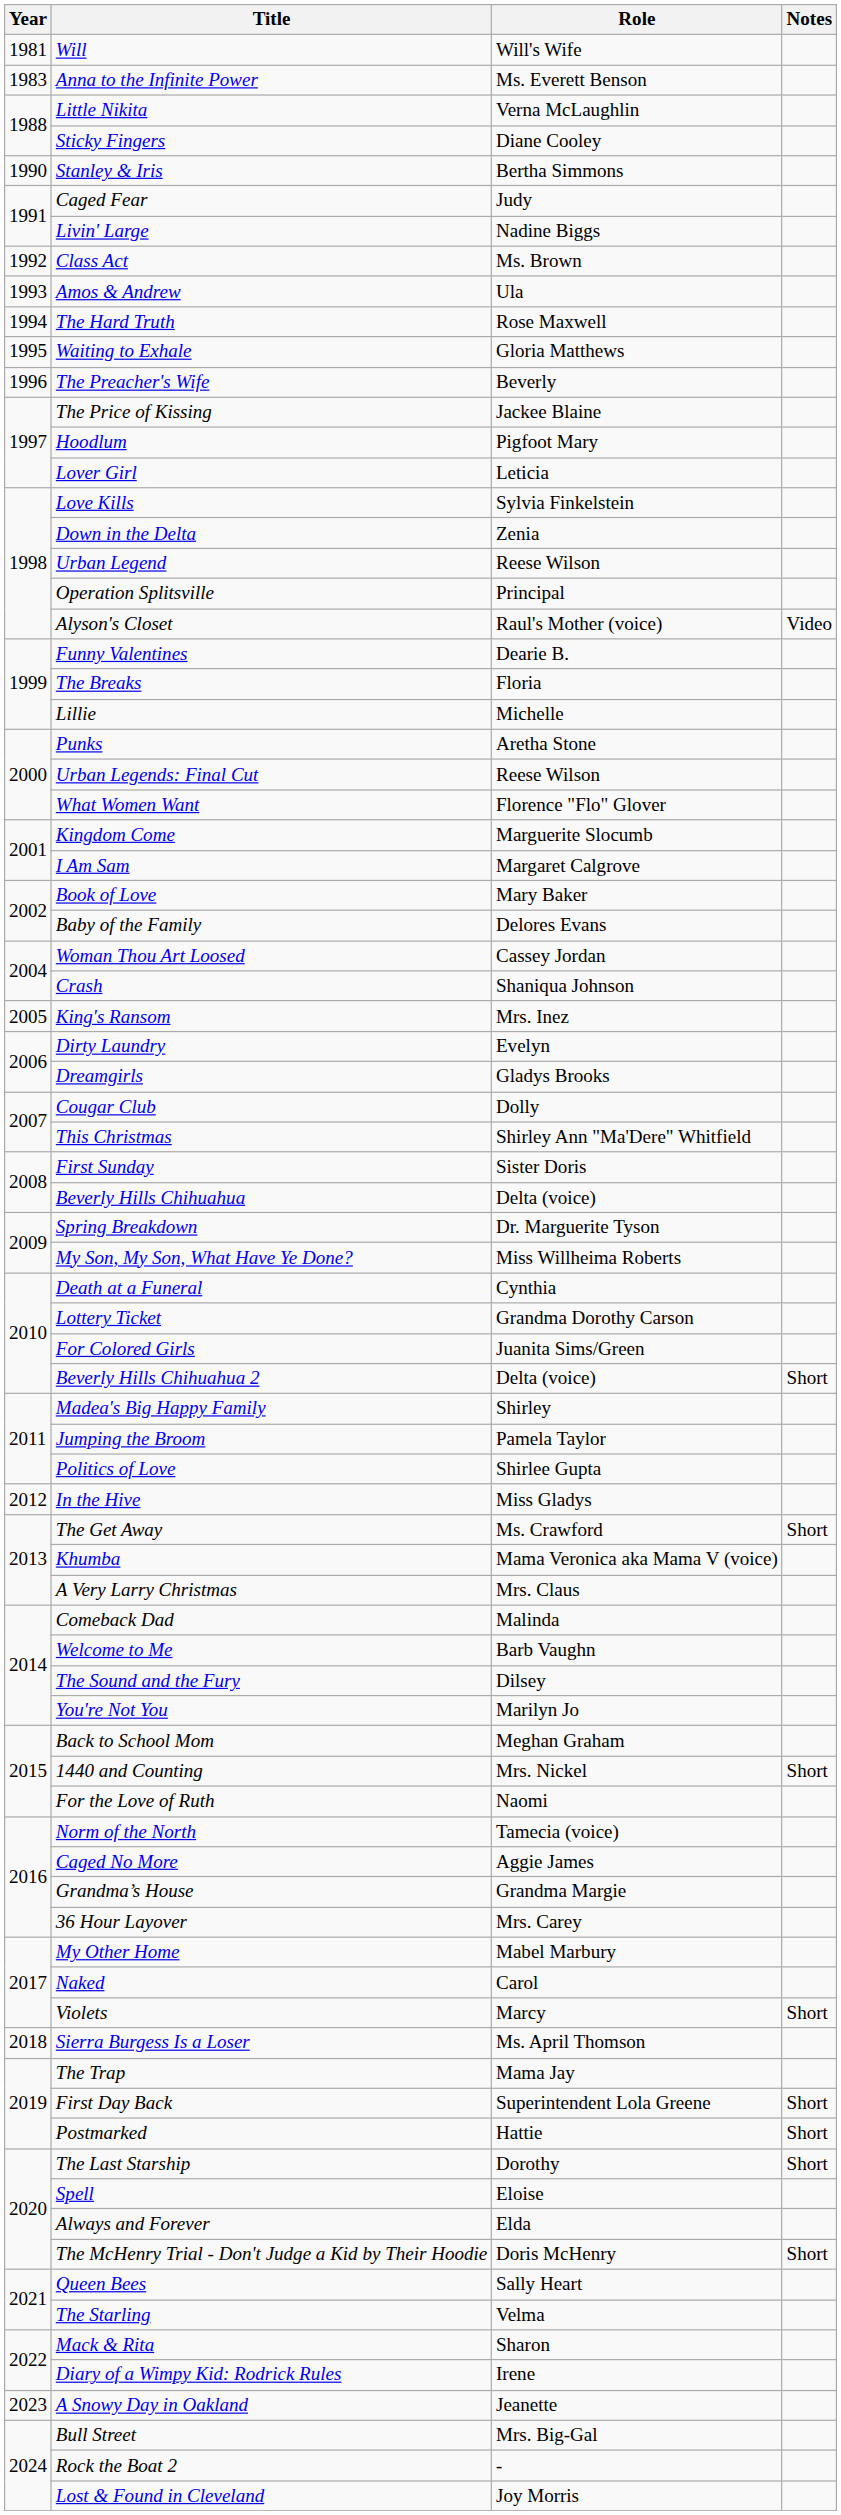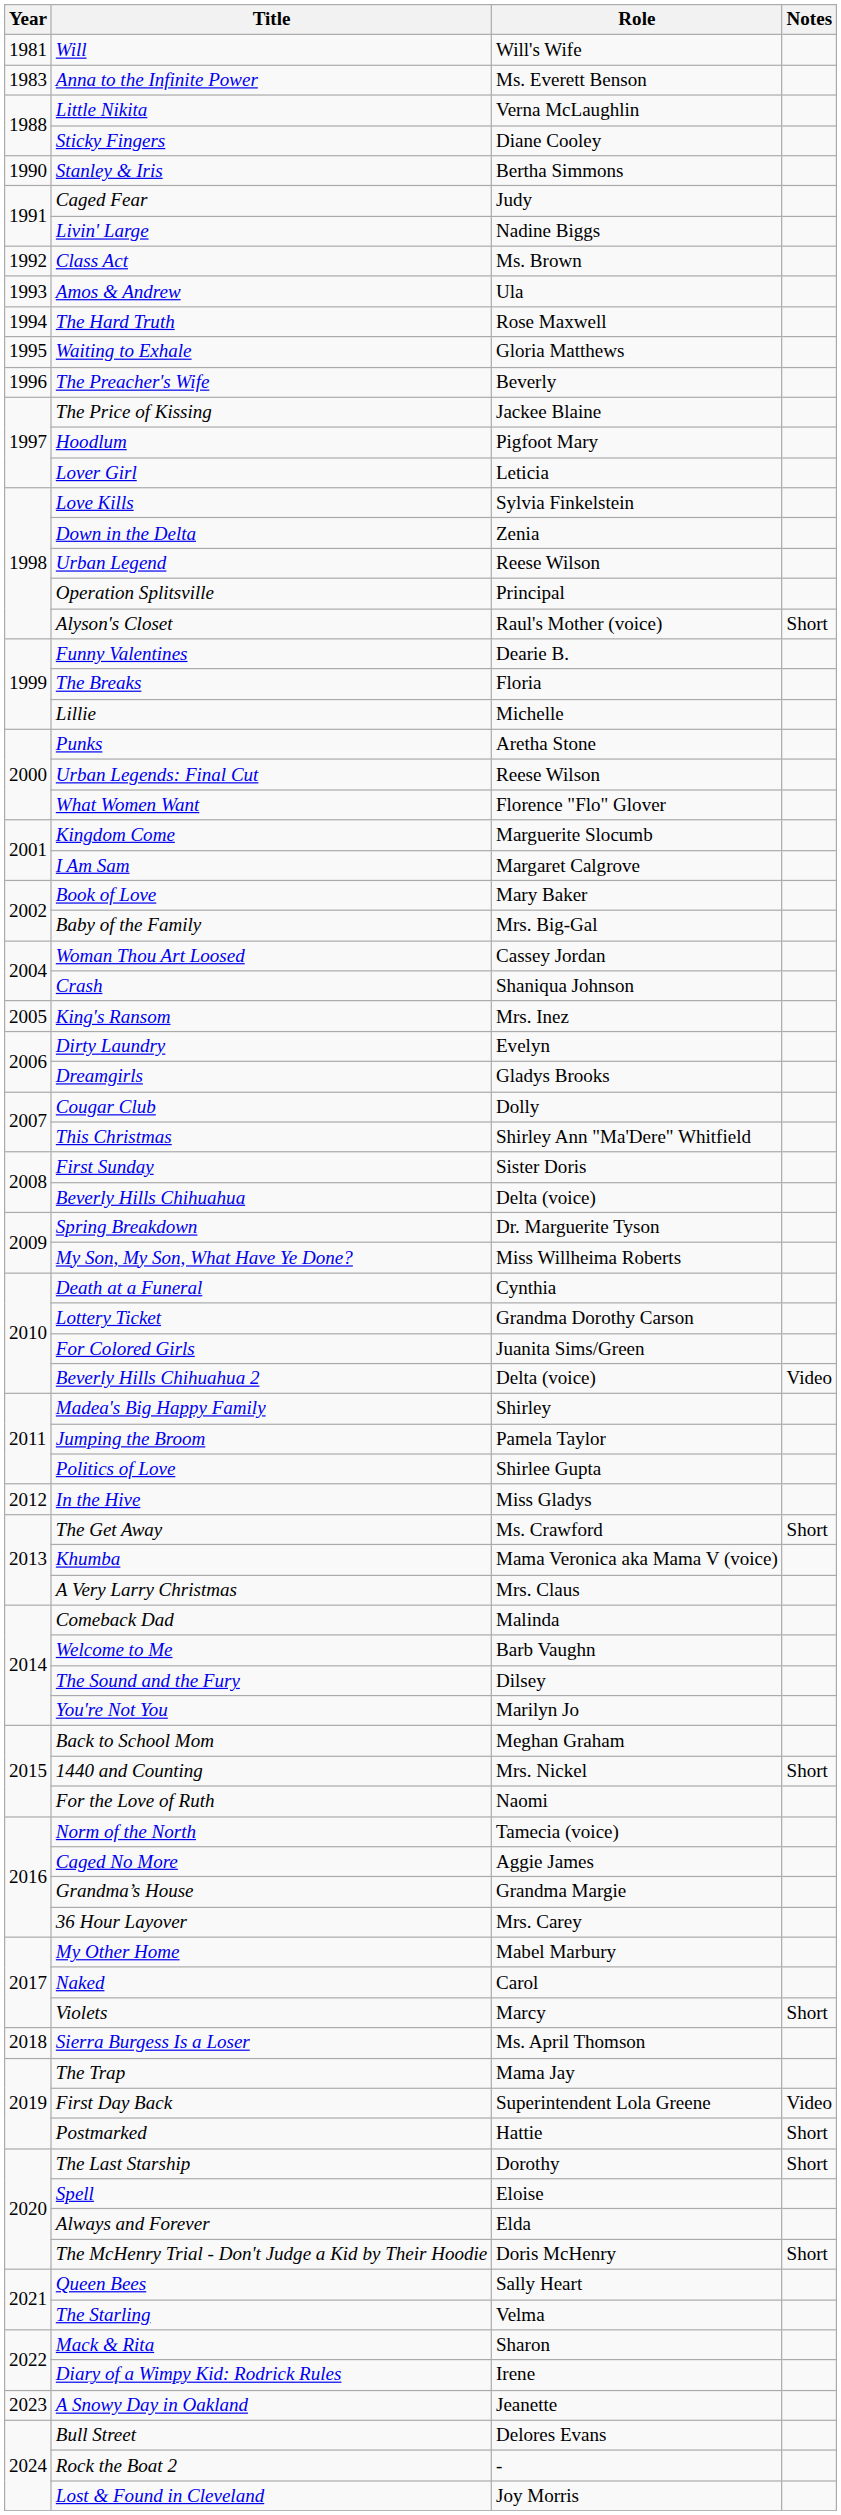 <table class="wikitable sortable">
 <tr>
 <th>Year</th>
 <th>Title</th>
 <th>Role</th>
 <th>Notes</th>
 </tr>
 <tr>
 <td>1981</td>
 <td><em><a href='#'>Will</a></em></td>
 <td>Will's Wife</td>
 <td></td>
 </tr>
 <tr>
 <td>1983</td>
 <td><em><a href='#'>Anna to the Infinite Power</a></em></td>
 <td>Ms. Everett Benson</td>
 <td></td>
 </tr>
 <tr>
 <td rowspan=2>1988</td>
 <td><em><a href='#'>Little Nikita</a></em></td>
 <td>Verna McLaughlin</td>
 <td></td>
 </tr>
 <tr>
 <td><em><a href='#'>Sticky Fingers</a></em></td>
 <td>Diane Cooley</td>
 <td></td>
 </tr>
 <tr>
 <td>1990</td>
 <td><em><a href='#'>Stanley & Iris</a></em></td>
 <td>Bertha Simmons</td>
 <td></td>
 </tr>
 <tr>
 <td rowspan=2>1991</td>
 <td><em>Caged Fear</em></td>
 <td>Judy</td>
 <td></td>
 </tr>
 <tr>
 <td><em><a href='#'>Livin' Large</a></em></td>
 <td>Nadine Biggs</td>
 <td></td>
 </tr>
 <tr>
 <td>1992</td>
 <td><em><a href='#'>Class Act</a></em></td>
 <td>Ms. Brown</td>
 <td></td>
 </tr>
 <tr>
 <td>1993</td>
 <td><em><a href='#'>Amos & Andrew</a></em></td>
 <td>Ula</td>
 <td></td>
 </tr>
 <tr>
 <td>1994</td>
 <td><em><a href='#'>The Hard Truth</a></em></td>
 <td>Rose Maxwell</td>
 <td></td>
 </tr>
 <tr>
 <td>1995</td>
 <td><em><a href='#'>Waiting to Exhale</a></em></td>
 <td>Gloria Matthews</td>
 <td></td>
 </tr>
 <tr>
 <td>1996</td>
 <td><em><a href='#'>The Preacher's Wife</a></em></td>
 <td>Beverly</td>
 <td></td>
 </tr>
 <tr>
 <td rowspan=3>1997</td>
 <td><em>The Price of Kissing</em></td>
 <td>Jackee Blaine</td>
 <td></td>
 </tr>
 <tr>
 <td><em><a href='#'>Hoodlum</a></em></td>
 <td>Pigfoot Mary</td>
 <td></td>
 </tr>
 <tr>
 <td><em><a href='#'>Lover Girl</a></em></td>
 <td>Leticia</td>
 <td></td>
 </tr>
 <tr>
 <td rowspan=5>1998</td>
 <td><em><a href='#'>Love Kills</a></em></td>
 <td>Sylvia Finkelstein</td>
 <td></td>
 </tr>
 <tr>
 <td><em><a href='#'>Down in the Delta</a></em></td>
 <td>Zenia</td>
 <td></td>
 </tr>
 <tr>
 <td><em><a href='#'>Urban Legend</a></em></td>
 <td>Reese Wilson</td>
 <td></td>
 </tr>
 <tr>
 <td><em>Operation Splitsville</em></td>
 <td>Principal</td>
 <td></td>
 </tr>
 <tr>
 <td><em>Alyson's Closet</em></td>
 <td>Raul's Mother (voice)</td>
-<td>Video</td>
+<td>Short</td>
 </tr>
 <tr>
 <td rowspan=3>1999</td>
 <td><em><a href='#'>Funny Valentines</a></em></td>
 <td>Dearie B.</td>
 <td></td>
 </tr>
 <tr>
 <td><em><a href='#'>The Breaks</a></em></td>
 <td>Floria</td>
 <td></td>
 </tr>
 <tr>
 <td><em>Lillie</em></td>
 <td>Michelle</td>
 <td></td>
 </tr>
 <tr>
 <td rowspan=3>2000</td>
 <td><em><a href='#'>Punks</a></em></td>
 <td>Aretha Stone</td>
 <td></td>
 </tr>
 <tr>
 <td><em><a href='#'>Urban Legends: Final Cut</a></em></td>
 <td>Reese Wilson</td>
 <td></td>
 </tr>
 <tr>
 <td><em><a href='#'>What Women Want</a></em></td>
 <td>Florence "Flo" Glover</td>
 <td></td>
 </tr>
 <tr>
 <td rowspan=2>2001</td>
 <td><em><a href='#'>Kingdom Come</a></em></td>
 <td>Marguerite Slocumb</td>
 <td></td>
 </tr>
 <tr>
 <td><em><a href='#'>I Am Sam</a></em></td>
 <td>Margaret Calgrove</td>
 <td></td>
 </tr>
 <tr>
 <td rowspan=2>2002</td>
 <td><em><a href='#'>Book of Love</a></em></td>
 <td>Mary Baker</td>
 <td></td>
 </tr>
 <tr>
 <td><em>Baby of the Family</em></td>
-<td>Delores Evans</td>
+<td>Mrs. Big-Gal</td>
 <td></td>
 </tr>
 <tr>
 <td rowspan=2>2004</td>
 <td><em><a href='#'>Woman Thou Art Loosed</a></em></td>
 <td>Cassey Jordan</td>
 <td></td>
 </tr>
 <tr>
 <td><em><a href='#'>Crash</a></em></td>
 <td>Shaniqua Johnson</td>
 <td></td>
 </tr>
 <tr>
 <td>2005</td>
 <td><em><a href='#'>King's Ransom</a></em></td>
 <td>Mrs. Inez</td>
 <td></td>
 </tr>
 <tr>
 <td rowspan=2>2006</td>
 <td><em><a href='#'>Dirty Laundry</a></em></td>
 <td>Evelyn</td>
 <td></td>
 </tr>
 <tr>
 <td><em><a href='#'>Dreamgirls</a></em></td>
 <td>Gladys Brooks</td>
 <td></td>
 </tr>
 <tr>
 <td rowspan=2>2007</td>
 <td><em><a href='#'>Cougar Club</a></em></td>
 <td>Dolly</td>
 <td></td>
 </tr>
 <tr>
 <td><em><a href='#'>This Christmas</a></em></td>
 <td>Shirley Ann "Ma'Dere" Whitfield</td>
 <td></td>
 </tr>
 <tr>
 <td rowspan=2>2008</td>
 <td><em><a href='#'>First Sunday</a></em></td>
 <td>Sister Doris</td>
 <td></td>
 </tr>
 <tr>
 <td><em><a href='#'>Beverly Hills Chihuahua</a></em></td>
 <td>Delta (voice)</td>
 <td></td>
 </tr>
 <tr>
 <td rowspan=2>2009</td>
 <td><em><a href='#'>Spring Breakdown</a></em></td>
 <td>Dr. Marguerite Tyson</td>
 <td></td>
 </tr>
 <tr>
 <td><em><a href='#'>My Son, My Son, What Have Ye Done?</a></em></td>
 <td>Miss Willheima Roberts</td>
 <td></td>
 </tr>
 <tr>
 <td rowspan=4>2010</td>
 <td><em><a href='#'>Death at a Funeral</a></em></td>
 <td>Cynthia</td>
 <td></td>
 </tr>
 <tr>
 <td><em><a href='#'>Lottery Ticket</a></em></td>
 <td>Grandma Dorothy Carson</td>
 <td></td>
 </tr>
 <tr>
 <td><em><a href='#'>For Colored Girls</a></em></td>
 <td>Juanita Sims/Green</td>
 <td></td>
 </tr>
 <tr>
 <td><em><a href='#'>Beverly Hills Chihuahua 2</a></em></td>
 <td>Delta (voice)</td>
-<td>Short</td>
+<td>Video</td>
 </tr>
 <tr>
 <td rowspan=3>2011</td>
 <td><em><a href='#'>Madea's Big Happy Family</a></em></td>
 <td>Shirley</td>
 <td></td>
 </tr>
 <tr>
 <td><em><a href='#'>Jumping the Broom</a></em></td>
 <td>Pamela Taylor</td>
 <td></td>
 </tr>
 <tr>
 <td><em><a href='#'>Politics of Love</a></em></td>
 <td>Shirlee Gupta</td>
 <td></td>
 </tr>
 <tr>
 <td>2012</td>
 <td><em><a href='#'>In the Hive</a></em></td>
 <td>Miss Gladys</td>
 <td></td>
 </tr>
 <tr>
 <td rowspan=3>2013</td>
 <td><em>The Get Away</em></td>
 <td>Ms. Crawford</td>
 <td>Short</td>
 </tr>
 <tr>
 <td><em><a href='#'>Khumba</a></em></td>
 <td>Mama Veronica aka Mama V (voice)</td>
 <td></td>
 </tr>
 <tr>
 <td><em>A Very Larry Christmas</em></td>
 <td>Mrs. Claus</td>
 <td></td>
 </tr>
 <tr>
 <td rowspan=4>2014</td>
 <td><em>Comeback Dad</em></td>
 <td>Malinda</td>
 <td></td>
 </tr>
 <tr>
 <td><em><a href='#'>Welcome to Me</a></em></td>
 <td>Barb Vaughn</td>
 <td></td>
 </tr>
 <tr>
 <td><em><a href='#'>The Sound and the Fury</a></em></td>
 <td>Dilsey</td>
 <td></td>
 </tr>
 <tr>
 <td><em><a href='#'>You're Not You</a></em></td>
 <td>Marilyn Jo</td>
 <td></td>
 </tr>
 <tr>
 <td rowspan=3>2015</td>
 <td><em>Back to School Mom</em></td>
 <td>Meghan Graham</td>
 <td></td>
 </tr>
 <tr>
 <td><em>1440 and Counting</em></td>
 <td>Mrs. Nickel</td>
 <td>Short</td>
 </tr>
 <tr>
 <td><em>For the Love of Ruth</em></td>
 <td>Naomi</td>
 <td></td>
 </tr>
 <tr>
 <td rowspan=4>2016</td>
 <td><em><a href='#'>Norm of the North</a></em></td>
 <td>Tamecia (voice)</td>
 <td></td>
 </tr>
 <tr>
 <td><em><a href='#'>Caged No More</a></em></td>
 <td>Aggie James</td>
 <td></td>
 </tr>
 <tr>
 <td><em>Grandma’s House</em></td>
 <td>Grandma Margie</td>
 <td></td>
 </tr>
 <tr>
 <td><em>36 Hour Layover</em></td>
 <td>Mrs. Carey</td>
 <td></td>
 </tr>
 <tr>
 <td rowspan=3>2017</td>
 <td><em><a href='#'>My Other Home</a></em></td>
 <td>Mabel Marbury</td>
 <td></td>
 </tr>
 <tr>
 <td><em><a href='#'>Naked</a></em></td>
 <td>Carol</td>
 <td></td>
 </tr>
 <tr>
 <td><em>Violets</em></td>
 <td>Marcy</td>
 <td>Short</td>
 </tr>
 <tr>
 <td>2018</td>
 <td><em><a href='#'>Sierra Burgess Is a Loser</a></em></td>
 <td>Ms. April Thomson</td>
 <td></td>
 </tr>
 <tr>
 <td rowspan=3>2019</td>
 <td><em>The Trap</em></td>
 <td>Mama Jay</td>
 <td></td>
 </tr>
 <tr>
 <td><em>First Day Back</em></td>
 <td>Superintendent Lola Greene</td>
-<td>Short</td>
+<td>Video</td>
 </tr>
 <tr>
 <td><em>Postmarked</em></td>
 <td>Hattie</td>
 <td>Short</td>
 </tr>
 <tr>
 <td rowspan=4>2020</td>
 <td><em>The Last Starship</em></td>
 <td>Dorothy</td>
 <td>Short</td>
 </tr>
 <tr>
 <td><em><a href='#'>Spell</a></em></td>
 <td>Eloise</td>
 <td></td>
 </tr>
 <tr>
 <td><em>Always and Forever</em></td>
 <td>Elda</td>
 <td></td>
 </tr>
 <tr>
 <td><em>The McHenry Trial - Don't Judge a Kid by Their Hoodie</em></td>
 <td>Doris McHenry</td>
 <td>Short</td>
 </tr>
 <tr>
 <td rowspan=2>2021</td>
 <td><em><a href='#'>Queen Bees</a></em></td>
 <td>Sally Heart</td>
 <td></td>
 </tr>
 <tr>
 <td><em><a href='#'>The Starling</a></em></td>
 <td>Velma</td>
 <td></td>
 </tr>
 <tr>
 <td rowspan=2>2022</td>
 <td><em><a href='#'>Mack & Rita</a></em></td>
 <td>Sharon</td>
 <td></td>
 </tr>
 <tr>
 <td><em><a href='#'>Diary of a Wimpy Kid: Rodrick Rules</a></em></td>
 <td>Irene</td>
 <td></td>
 </tr>
 <tr>
 <td>2023</td>
 <td><em><a href='#'>A Snowy Day in Oakland</a></em></td>
 <td>Jeanette</td>
 <td></td>
 </tr>
 <tr>
 <td rowspan=3>2024</td>
 <td><em>Bull Street</em></td>
-<td>Mrs. Big-Gal</td>
+<td>Delores Evans</td>
 <td></td>
 </tr>
 <tr>
 <td><em>Rock the Boat 2</em></td>
 <td>-</td>
 <td></td>
 </tr>
 <tr>
 <td><em><a href='#'>Lost & Found in Cleveland</a></em></td>
 <td>Joy Morris</td>
 <td></td>
 </tr>
 </table>
